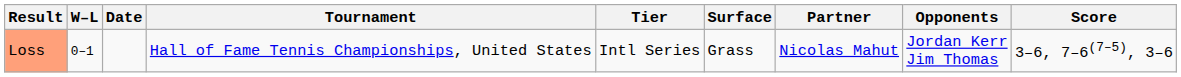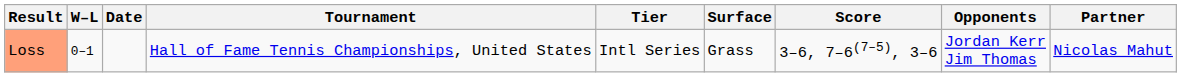 <table class="sortable wikitable">
 <tr>
 <th>Result</th>
 <th class="unsortable">W–L</th>
 <th>Date</th>
 <th>Tournament</th>
 <th>Tier</th>
 <th>Surface</th>
+<th class="unsortable">Score</th>
+<th>Opponents</th>
 <th>Partner</th>
-<th>Opponents</th>
-<th class="unsortable">Score</th>
 </tr>
 <tr>
 <td bgcolor=FFA07A>Loss</td>
 <td><small>0–1</small></td>
 <td><a href='#'></a></td>
 <td><a href='#'>Hall of Fame Tennis Championships</a>, United States</td>
 <td>Intl Series</td>
 <td>Grass</td>
+<td>3–6, 7–6<sup>(7–5)</sup>, 3–6</td>
+<td> <a href='#'>Jordan Kerr</a><br> <a href='#'>Jim Thomas</a></td>
 <td> <a href='#'>Nicolas Mahut</a></td>
-<td> <a href='#'>Jordan Kerr</a><br> <a href='#'>Jim Thomas</a></td>
-<td>3–6, 7–6<sup>(7–5)</sup>, 3–6</td>
 </tr>
 </table>
